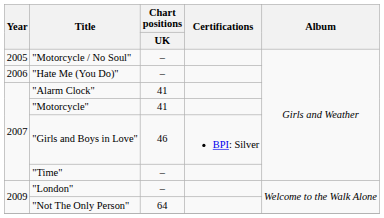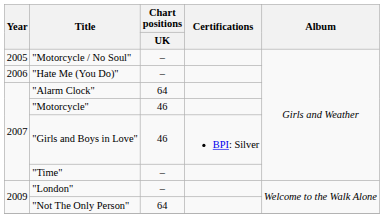 <table class="wikitable" style="text-align:center">
 <tr>
 <th rowspan=2><strong>Year</strong></th>
 <th rowspan=2><strong>Title</strong></th>
 <th colspan=1><strong>Chart<br>positions</strong></th>
 <th rowspan=2><strong>Certifications</strong></th>
 <th rowspan=2><strong>Album</strong></th>
 </tr>
 <tr>
 <th><strong>UK</strong></th>
 </tr>
 <tr>
 <td>2005</td>
 <td style="text-align:left;">"Motorcycle / No Soul"</td>
 <td>–</td>
 <td></td>
 <td rowspan=6><em>Girls and Weather</em></td>
 </tr>
 <tr>
 <td>2006</td>
 <td style="text-align:left;">"Hate Me (You Do)"</td>
 <td>–</td>
 <td></td>
 </tr>
 <tr>
 <td rowspan=4>2007</td>
 <td style="text-align:left;">"Alarm Clock"</td>
-<td>41</td>
+<td>64</td>
 <td></td>
 </tr>
 <tr>
 <td style="text-align:left;">"Motorcycle"</td>
-<td>41</td>
+<td>46</td>
 <td></td>
 </tr>
 <tr>
 <td style="text-align:left;">"Girls and Boys in Love"</td>
 <td>46</td>
 <td><br><ul><li><a href='#'>BPI</a>: Silver</li></ul></td>
 </tr>
 <tr>
 <td style="text-align:left;">"Time"</td>
 <td>–</td>
 <td></td>
 </tr>
 <tr>
 <td rowspan=2>2009</td>
 <td style="text-align:left;">"London"</td>
 <td>–</td>
 <td></td>
 <td rowspan=2><em>Welcome to the Walk Alone</em></td>
 </tr>
 <tr>
 <td style="text-align:left;">"Not The Only Person"</td>
 <td>64</td>
 <td></td>
 </tr>
 <tr>
 </tr>
 </table>
